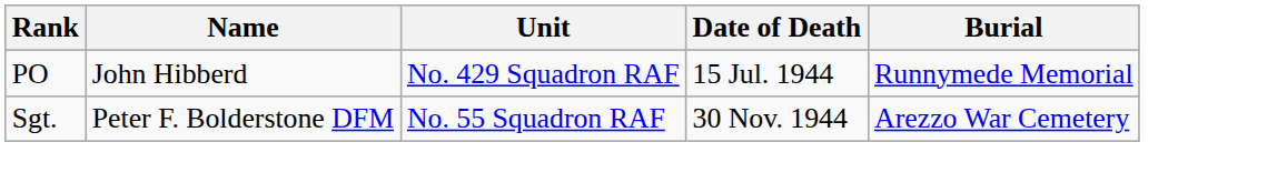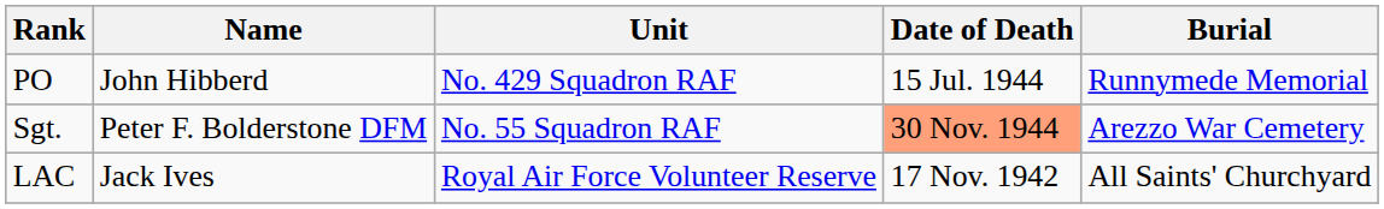 <table class="wikitable">
 <tr>
 <th>Rank</th>
 <th>Name</th>
 <th>Unit</th>
 <th>Date of Death</th>
 <th>Burial</th>
 </tr>
 <tr>
 <td>PO</td>
 <td>John Hibberd</td>
 <td><a href='#'>No. 429 Squadron RAF</a></td>
 <td>15 Jul. 1944</td>
 <td><a href='#'>Runnymede Memorial</a></td>
 </tr>
 <tr>
 <td>Sgt.</td>
 <td>Peter F. Bolderstone <a href='#'>DFM</a></td>
 <td><a href='#'>No. 55 Squadron RAF</a></td>
-<td>30 Nov. 1944</td>
+<td style="background: lightsalmon;">30 Nov. 1944</td>
 <td><a href='#'>Arezzo War Cemetery</a></td>
 </tr>
+<tr>
+<td>LAC</td>
+<td>Jack Ives</td>
+<td><a href='#'>Royal Air Force Volunteer Reserve</a></td>
+<td>17 Nov. 1942</td>
+<td>All Saints' Churchyard</td>
+</tr>
 </table>
